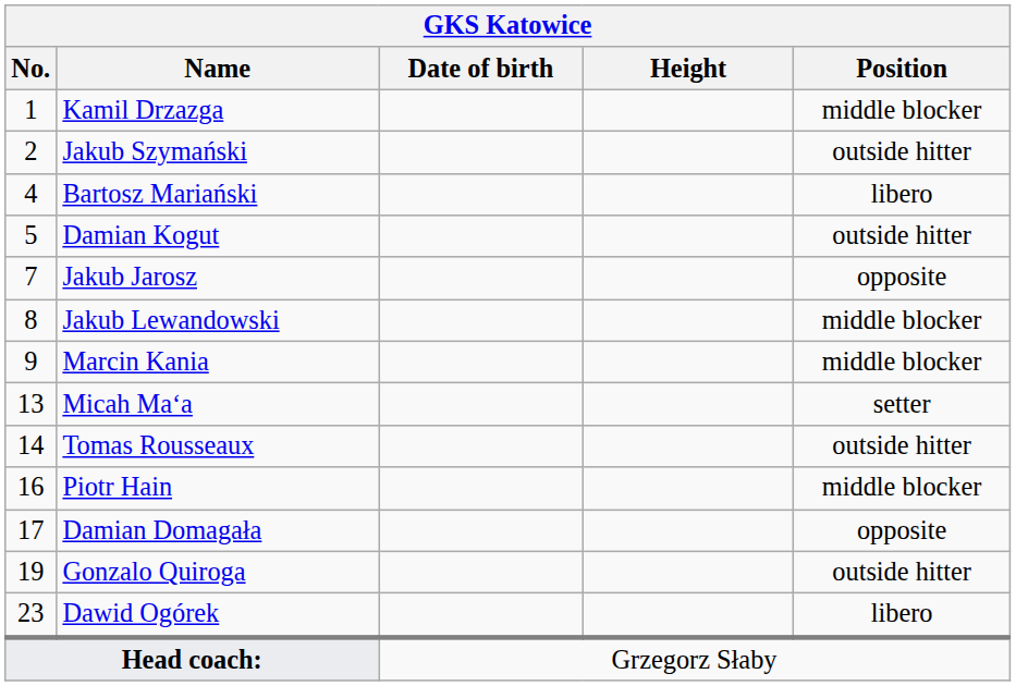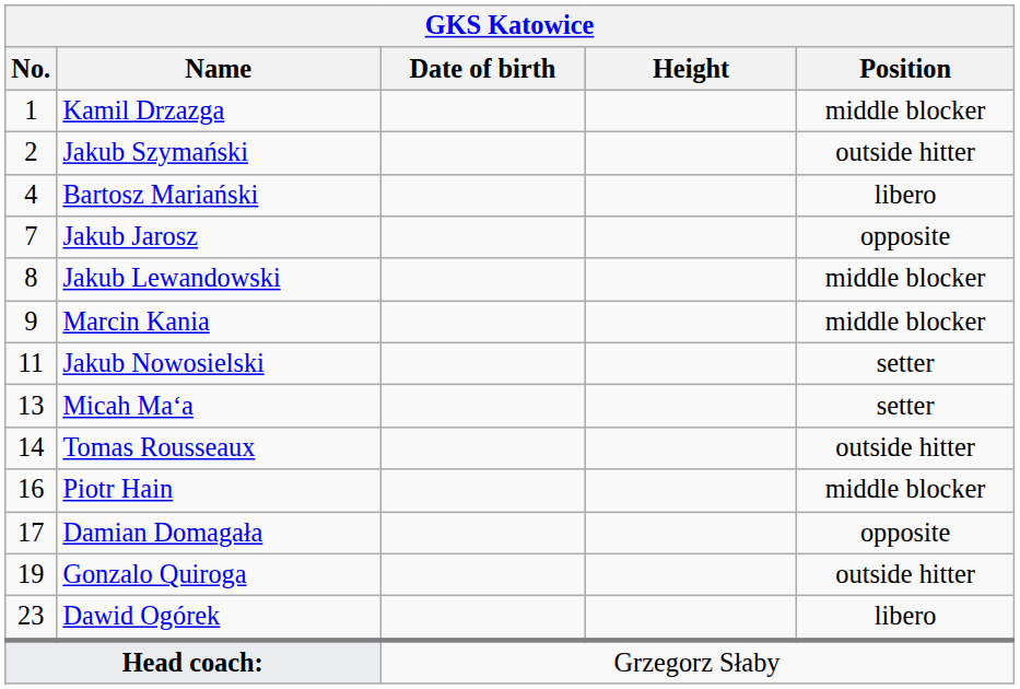 <table class="wikitable collapsible collapsed" style="font-size:100%; text-align:center">
 <tr>
 <th colspan=5 style="width:30em"><a href='#'>GKS Katowice</a></th>
 </tr>
 <tr>
 <th>No.</th>
 <th style="width:15em">Name</th>
 <th style="width:10em">Date of birth</th>
 <th style="width:10em">Height</th>
 <th style="width:10em">Position</th>
 </tr>
 <tr>
 <td>1</td>
 <td align=left> <a href='#'>Kamil Drzazga</a></td>
 <td align=right></td>
 <td></td>
 <td>middle blocker</td>
 </tr>
 <tr>
 <td>2</td>
 <td align=left> <a href='#'>Jakub Szymański</a></td>
 <td align=right></td>
 <td></td>
 <td>outside hitter</td>
 </tr>
 <tr>
 <td>4</td>
 <td align=left> <a href='#'>Bartosz Mariański</a></td>
 <td align=right></td>
 <td></td>
 <td>libero</td>
 </tr>
 <tr>
-<td>5</td>
-<td align=left> <a href='#'>Damian Kogut</a></td>
-<td align=right></td>
-<td></td>
-<td>outside hitter</td>
-</tr>
-<tr>
 <td>7</td>
 <td align=left> <a href='#'>Jakub Jarosz</a></td>
 <td align=right></td>
 <td></td>
 <td>opposite</td>
 </tr>
 <tr>
 <td>8</td>
 <td align=left> <a href='#'>Jakub Lewandowski</a></td>
 <td align=right></td>
 <td></td>
 <td>middle blocker</td>
 </tr>
 <tr>
 <td>9</td>
 <td align=left> <a href='#'>Marcin Kania</a></td>
 <td align=right></td>
 <td></td>
 <td>middle blocker</td>
+</tr>
+<tr>
+<td>11</td>
+<td align=left> <a href='#'>Jakub Nowosielski</a></td>
+<td align=right></td>
+<td></td>
+<td>setter</td>
 </tr>
 <tr>
 <td>13</td>
 <td align=left> <a href='#'>Micah Maʻa</a></td>
 <td align=right></td>
 <td></td>
 <td>setter</td>
 </tr>
 <tr>
 <td>14</td>
 <td align=left> <a href='#'>Tomas Rousseaux</a></td>
 <td align=right></td>
 <td></td>
 <td>outside hitter</td>
 </tr>
 <tr>
 <td>16</td>
 <td align=left> <a href='#'>Piotr Hain</a></td>
 <td align=right></td>
 <td></td>
 <td>middle blocker</td>
 </tr>
 <tr>
 <td>17</td>
 <td align=left> <a href='#'>Damian Domagała</a></td>
 <td align=right></td>
 <td></td>
 <td>opposite</td>
 </tr>
 <tr>
 <td>19</td>
 <td align=left> <a href='#'>Gonzalo Quiroga</a></td>
 <td align=right></td>
 <td></td>
 <td>outside hitter</td>
 </tr>
 <tr>
 <td>23</td>
 <td align=left> <a href='#'>Dawid Ogórek</a></td>
 <td align=right></td>
 <td></td>
 <td>libero</td>
 </tr>
 <tr style="border-top: 3px solid grey">
 <td colspan=2 style="background:#EAECF0"><strong>Head coach:</strong></td>
 <td colspan=3> Grzegorz Słaby</td>
 </tr>
 </table>
